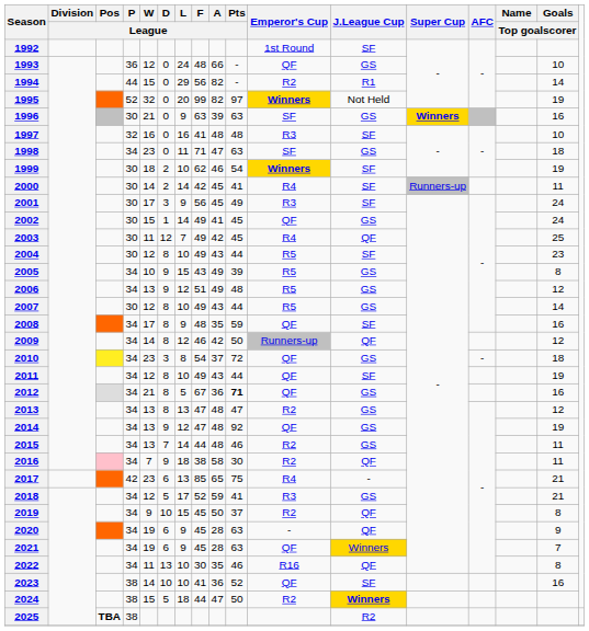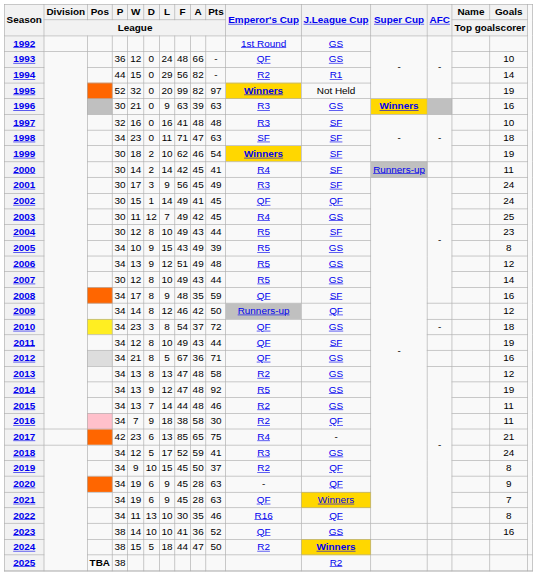 <table class="wikitable sortable" style="text-align: center">
 <tr>
 <th rowspan="2" scope="col">Season</th>
 <th scope="col">Division</th>
 <th scope="col" data-sort-type="number">Pos</th>
 <th width="10" scope="col" data-sort-type="number">P</th>
 <th width="10" scope="col" data-sort-type="number">W</th>
 <th width="10" scope="col" data-sort-type="number">D</th>
 <th width="10" scope="col" data-sort-type="number">L</th>
 <th width="10" scope="col" data-sort-type="number">F</th>
 <th width="10" scope="col" data-sort-type="number">A</th>
 <th width="10" scope="col" data-sort-type="number">Pts</th>
 <th rowspan="2" scope="col"><a href='#'>Emperor's Cup</a></th>
 <th rowspan="2" scope="col"><a href='#'>J.League Cup</a></th>
 <th rowspan="2" scope="col"><a href='#'>Super Cup</a></th>
 <th rowspan="2" scope="col"><a href='#'>AFC</a></th>
 <th scope="col">Name</th>
 <th scope="col">Goals</th>
 </tr>
 <tr class="unsortable">
 <th colspan="9" scope="col">League</th>
 <th colspan="2" scope="col">Top goalscorer</th>
 </tr>
 <tr>
 <th scope="row"><a href='#'>1992</a></th>
 <td></td>
 <td></td>
 <td></td>
 <td></td>
 <td></td>
 <td></td>
 <td></td>
 <td></td>
 <td></td>
 <td><a href='#'>1st Round</a></td>
-<td><a href='#'>SF</a></td>
+<td><a href='#'>GS</a></td>
 <td rowspan="4">-</td>
 <td rowspan="4">-</td>
 <td></td>
 <td></td>
 </tr>
 <tr>
 <th scope="row"><a href='#'>1993</a></th>
 <td rowspan="24"></td>
 <td><strong></strong></td>
 <td>36</td>
 <td>12</td>
 <td>0</td>
 <td>24</td>
 <td>48</td>
 <td>66</td>
 <td>-</td>
 <td><a href='#'>QF</a></td>
 <td><a href='#'>GS</a></td>
 <td></td>
 <td>10</td>
 </tr>
 <tr>
 <th scope="row"><a href='#'>1994</a></th>
 <td><strong></strong></td>
 <td>44</td>
 <td>15</td>
 <td>0</td>
 <td>29</td>
 <td>56</td>
 <td>82</td>
 <td>-</td>
 <td><a href='#'>R2</a></td>
 <td><a href='#'>R1</a></td>
 <td></td>
 <td>14</td>
 </tr>
 <tr>
 <th scope="row"><a href='#'>1995</a></th>
 <td bgcolor=ff6600><strong></strong></td>
 <td>52</td>
 <td>32</td>
 <td>0</td>
 <td>20</td>
 <td>99</td>
 <td>82</td>
 <td>97</td>
 <td bgcolor=gold><strong><a href='#'>Winners</a></strong></td>
 <td>Not Held</td>
 <td></td>
 <td>19</td>
 </tr>
 <tr>
 <th scope="row"><a href='#'>1996</a></th>
 <td bgcolor="silver"><strong></strong></td>
 <td>30</td>
 <td>21</td>
 <td>0</td>
 <td>9</td>
 <td>63</td>
 <td>39</td>
 <td>63</td>
-<td><a href='#'>SF</a></td>
+<td><a href='#'>R3</a></td>
 <td><a href='#'>GS</a></td>
 <td bgcolor=gold><strong><a href='#'>Winners</a></strong></td>
 <td bgcolor=silver></td>
 <td></td>
 <td>16</td>
 </tr>
 <tr>
 <th scope="row"><a href='#'>1997</a></th>
 <td><strong></strong></td>
 <td>32</td>
 <td>16</td>
 <td>0</td>
 <td>16</td>
 <td>41</td>
 <td>48</td>
 <td>48</td>
 <td><a href='#'>R3</a></td>
 <td><a href='#'>SF</a></td>
 <td rowspan="3">-</td>
 <td rowspan="3">-</td>
 <td></td>
 <td>10</td>
 </tr>
 <tr>
 <th scope="row"><a href='#'>1998</a></th>
 <td><strong></strong></td>
 <td>34</td>
 <td>23</td>
 <td>0</td>
 <td>11</td>
 <td>71</td>
 <td>47</td>
 <td>63</td>
 <td><a href='#'>SF</a></td>
-<td><a href='#'>GS</a></td>
+<td><a href='#'>SF</a></td>
 <td></td>
 <td>18</td>
 </tr>
 <tr>
 <th scope="row"><a href='#'>1999</a></th>
 <td><strong></strong></td>
 <td>30</td>
 <td>18</td>
 <td>2</td>
 <td>10</td>
 <td>62</td>
 <td>46</td>
 <td>54</td>
 <td bgcolor=gold><strong><a href='#'>Winners</a></strong></td>
 <td><a href='#'>SF</a></td>
 <td></td>
 <td>19</td>
 </tr>
 <tr>
 <th scope="row"><a href='#'>2000</a></th>
 <td><strong></strong></td>
 <td>30</td>
 <td>14</td>
 <td>2</td>
 <td>14</td>
 <td>42</td>
 <td>45</td>
 <td>41</td>
 <td><a href='#'>R4</a></td>
 <td><a href='#'>SF</a></td>
 <td bgcolor=silver><a href='#'>Runners-up</a></td>
 <td></td>
 <td></td>
 <td>11</td>
 </tr>
 <tr>
 <th scope="row"><a href='#'>2001</a></th>
 <td><strong></strong></td>
 <td>30</td>
 <td>17</td>
 <td>3</td>
 <td>9</td>
 <td>56</td>
 <td>45</td>
 <td>49</td>
 <td><a href='#'>R3</a></td>
 <td><a href='#'>SF</a></td>
 <td rowspan="22">-</td>
 <td rowspan="8">-</td>
 <td></td>
 <td>24</td>
 </tr>
 <tr>
 <th scope="row"><a href='#'>2002</a></th>
 <td><strong></strong></td>
 <td>30</td>
 <td>15</td>
 <td>1</td>
 <td>14</td>
 <td>49</td>
 <td>41</td>
 <td>45</td>
 <td><a href='#'>QF</a></td>
-<td><a href='#'>GS</a></td>
+<td><a href='#'>QF</a></td>
 <td></td>
 <td>24</td>
 </tr>
 <tr>
 <th scope="row"><a href='#'>2003</a></th>
 <td><strong></strong></td>
 <td>30</td>
 <td>11</td>
 <td>12</td>
 <td>7</td>
 <td>49</td>
 <td>42</td>
 <td>45</td>
 <td><a href='#'>R4</a></td>
-<td><a href='#'>QF</a></td>
+<td><a href='#'>GS</a></td>
 <td></td>
 <td>25</td>
 </tr>
 <tr>
 <th scope="row"><a href='#'>2004</a></th>
 <td><strong></strong></td>
 <td>30</td>
 <td>12</td>
 <td>8</td>
 <td>10</td>
 <td>49</td>
 <td>43</td>
 <td>44</td>
 <td><a href='#'>R5</a></td>
 <td><a href='#'>SF</a></td>
 <td></td>
 <td>23</td>
 </tr>
 <tr>
 <th scope="row"><a href='#'>2005</a></th>
 <td><strong></strong></td>
 <td>34</td>
 <td>10</td>
 <td>9</td>
 <td>15</td>
 <td>43</td>
 <td>49</td>
 <td>39</td>
 <td><a href='#'>R5</a></td>
 <td><a href='#'>GS</a></td>
 <td></td>
 <td>8</td>
 </tr>
 <tr>
 <th scope="row"><a href='#'>2006</a></th>
 <td><strong></strong></td>
 <td>34</td>
 <td>13</td>
 <td>9</td>
 <td>12</td>
 <td>51</td>
 <td>49</td>
 <td>48</td>
 <td><a href='#'>R5</a></td>
 <td><a href='#'>GS</a></td>
 <td></td>
 <td>12</td>
 </tr>
 <tr>
 <th scope="row"><a href='#'>2007</a></th>
 <td><strong></strong></td>
 <td>30</td>
 <td>12</td>
 <td>8</td>
 <td>10</td>
 <td>49</td>
 <td>43</td>
 <td>44</td>
 <td><a href='#'>R5</a></td>
 <td><a href='#'>GS</a></td>
 <td></td>
 <td>14</td>
 </tr>
 <tr>
 <th scope="row"><a href='#'>2008</a></th>
 <td bgcolor=ff6600><strong></strong></td>
 <td>34</td>
 <td>17</td>
 <td>8</td>
 <td>9</td>
 <td>48</td>
 <td>35</td>
 <td>59</td>
 <td><a href='#'>QF</a></td>
 <td><a href='#'>SF</a></td>
 <td></td>
 <td>16</td>
 </tr>
 <tr>
 <th scope="row"><a href='#'>2009</a></th>
 <td><strong></strong></td>
 <td>34</td>
 <td>14</td>
 <td>8</td>
 <td>12</td>
 <td>46</td>
 <td>42</td>
 <td>50</td>
 <td bgcolor=silver><a href='#'>Runners-up</a></td>
 <td><a href='#'>QF</a></td>
 <td></td>
 <td> <br></td>
 <td>12</td>
 </tr>
 <tr>
 <th scope="row"><a href='#'>2010</a></th>
 <td style="background-color:#FE2"></td>
 <td>34</td>
 <td>23</td>
 <td>3</td>
 <td>8</td>
 <td>54</td>
 <td>37</td>
 <td>72</td>
 <td><a href='#'>QF</a></td>
 <td><a href='#'>GS</a></td>
 <td>-</td>
 <td></td>
 <td>18</td>
 </tr>
 <tr>
 <th scope="row"><a href='#'>2011</a></th>
 <td><strong></strong></td>
 <td>34</td>
 <td>12</td>
 <td>8</td>
 <td>10</td>
 <td>49</td>
 <td>43</td>
 <td>44</td>
 <td><a href='#'>QF</a></td>
 <td><a href='#'>SF</a></td>
 <td></td>
 <td></td>
 <td>19</td>
 </tr>
 <tr>
 <th scope="row"><a href='#'>2012</a></th>
 <td style="background-color:#DDD"><strong></strong></td>
 <td>34</td>
 <td>21</td>
 <td>8</td>
 <td>5</td>
 <td>67</td>
 <td>36</td>
-<td><strong>71</strong></td>
+<td>71</td>
 <td><a href='#'>QF</a></td>
 <td><a href='#'>GS</a></td>
 <td></td>
 <td></td>
 <td>16</td>
 </tr>
 <tr>
 <th scope="row"><a href='#'>2013</a></th>
 <td><strong></strong></td>
 <td>34</td>
 <td>13</td>
 <td>8</td>
 <td>13</td>
 <td>47</td>
 <td>48</td>
-<td>47</td>
+<td>58</td>
 <td><a href='#'>R2</a></td>
 <td><a href='#'>GS</a></td>
 <td rowspan="10">-</td>
 <td></td>
 <td>12</td>
 </tr>
 <tr>
 <th scope="row"><a href='#'>2014</a></th>
 <td><strong></strong></td>
 <td>34</td>
 <td>13</td>
 <td>9</td>
 <td>12</td>
 <td>47</td>
 <td>48</td>
 <td>92</td>
-<td><a href='#'>QF</a></td>
+<td><a href='#'>R5</a></td>
 <td><a href='#'>GS</a></td>
 <td></td>
 <td>19</td>
 </tr>
 <tr>
 <th scope="row"><a href='#'>2015</a></th>
 <td><strong></strong></td>
 <td>34</td>
 <td>13</td>
 <td>7</td>
 <td>14</td>
 <td>44</td>
 <td>48</td>
 <td>46</td>
 <td><a href='#'>R2</a></td>
 <td><a href='#'>GS</a></td>
 <td></td>
 <td>11</td>
 </tr>
 <tr>
 <th scope="row"><a href='#'>2016</a></th>
 <td bgcolor="pink"><strong></strong></td>
 <td>34</td>
 <td>7</td>
 <td>9</td>
 <td>18</td>
 <td>38</td>
 <td>58</td>
 <td>30</td>
 <td><a href='#'>R2</a></td>
 <td><a href='#'>QF</a></td>
 <td></td>
 <td>11</td>
 </tr>
 <tr>
 <th scope="row"><a href='#'>2017</a></th>
 <td></td>
 <td bgcolor=ff6600></td>
 <td>42</td>
 <td>23</td>
 <td>6</td>
 <td>13</td>
 <td>85</td>
 <td>65</td>
 <td>75</td>
 <td><a href='#'>R4</a></td>
 <td>-</td>
 <td></td>
 <td>21</td>
 </tr>
 <tr>
 <th scope="row"><a href='#'>2018</a></th>
 <td rowspan="8"></td>
 <td><strong></strong></td>
 <td>34</td>
 <td>12</td>
 <td>5</td>
 <td>17</td>
 <td>52</td>
 <td>59</td>
 <td>41</td>
 <td><a href='#'>R3</a></td>
 <td><a href='#'>GS</a></td>
 <td></td>
-<td>21</td>
+<td>24</td>
 </tr>
 <tr>
 <th scope="row"><a href='#'>2019</a></th>
 <td><strong></strong></td>
 <td>34</td>
 <td>9</td>
 <td>10</td>
 <td>15</td>
 <td>45</td>
 <td>50</td>
 <td>37</td>
 <td><a href='#'>R2</a></td>
 <td><a href='#'>QF</a></td>
 <td></td>
 <td>8</td>
 </tr>
 <tr>
 <th scope="row"><a href='#'>2020</a></th>
 <td bgcolor=ff6600><strong></strong></td>
 <td>34</td>
 <td>19</td>
 <td>6</td>
 <td>9</td>
 <td>45</td>
 <td>28</td>
 <td>63</td>
 <td>-</td>
 <td><a href='#'>QF</a></td>
 <td></td>
 <td>9</td>
 </tr>
 <tr>
 <th scope="row"><a href='#'>2021</a></th>
 <td><strong></strong></td>
 <td>34</td>
 <td>19</td>
 <td>6</td>
 <td>9</td>
 <td>45</td>
 <td>28</td>
 <td>63</td>
 <td><a href='#'>QF</a></td>
 <td bgcolor=gold><a href='#'>Winners</a></td>
 <td></td>
 <td>7</td>
 </tr>
 <tr>
 <th scope="row"><a href='#'>2022</a></th>
 <td><strong></strong></td>
 <td>34</td>
 <td>11</td>
 <td>13</td>
 <td>10</td>
 <td>30</td>
 <td>35</td>
 <td>46</td>
 <td><a href='#'>R16</a></td>
 <td><a href='#'>QF</a></td>
 <td></td>
 <td>8</td>
 </tr>
 <tr>
 <th scope="row"><a href='#'>2023</a></th>
 <td><strong></strong></td>
 <td>38</td>
 <td>14</td>
 <td>10</td>
 <td>10</td>
 <td>41</td>
 <td>36</td>
 <td>52</td>
 <td><a href='#'>QF</a></td>
-<td><a href='#'>SF</a></td>
+<td><a href='#'>GS</a></td>
 <td></td>
 <td></td>
 <td></td>
 <td>16</td>
 </tr>
 <tr>
 <th scope="row"><a href='#'>2024</a></th>
 <td><strong></strong></td>
 <td>38</td>
 <td>15</td>
 <td>5</td>
 <td>18</td>
 <td>44</td>
 <td>47</td>
 <td>50</td>
 <td><a href='#'>R2</a></td>
 <td bgcolor=gold><a href='#'><strong>Winners</strong></a></td>
 <td></td>
 <td></td>
 <td></td>
 <td></td>
 </tr>
 <tr>
 <th scope="row"><a href='#'>2025</a></th>
 <td><strong>TBA</strong></td>
 <td>38</td>
 <td></td>
 <td></td>
 <td></td>
 <td></td>
 <td></td>
 <td></td>
 <td></td>
 <td><a href='#'>R2</a></td>
 <td></td>
 <td></td>
 <td></td>
 <td></td>
 <td></td>
 </tr>
 <tr>
 </tr>
 </table>
